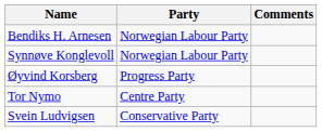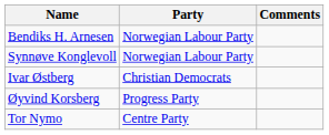 <table class="wikitable">
 <tr>
 <th>Name</th>
 <th>Party</th>
 <th>Comments</th>
 </tr>
 <tr>
 <td><a href='#'>Bendiks H. Arnesen</a></td>
 <td><a href='#'>Norwegian Labour Party</a></td>
 <td></td>
 </tr>
 <tr>
 <td><a href='#'>Synnøve Konglevoll</a></td>
 <td><a href='#'>Norwegian Labour Party</a></td>
 <td></td>
 </tr>
 <tr>
+<td><a href='#'>Ivar Østberg</a></td>
+<td><a href='#'>Christian Democrats</a></td>
+<td></td>
+</tr>
+<tr>
 <td><a href='#'>Øyvind Korsberg</a></td>
 <td><a href='#'>Progress Party</a></td>
 <td></td>
 </tr>
 <tr>
 <td><a href='#'>Tor Nymo</a></td>
 <td><a href='#'>Centre Party</a></td>
 <td></td>
 </tr>
-<tr>
-<td><a href='#'>Svein Ludvigsen</a></td>
-<td><a href='#'>Conservative Party</a></td>
-<td></td>
-</tr>
 </table>
